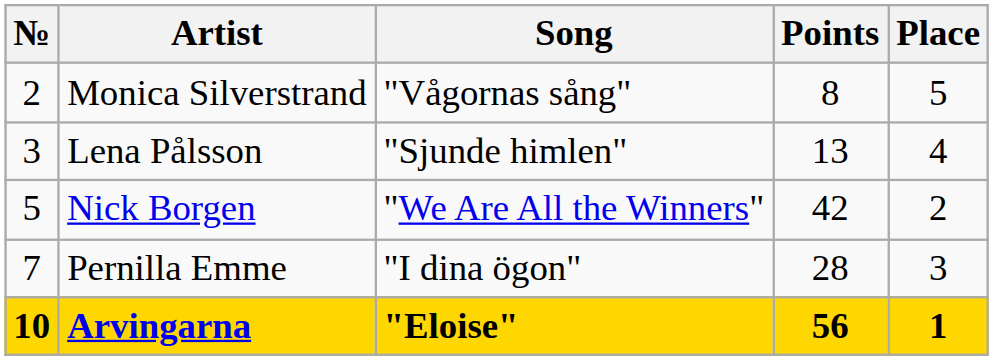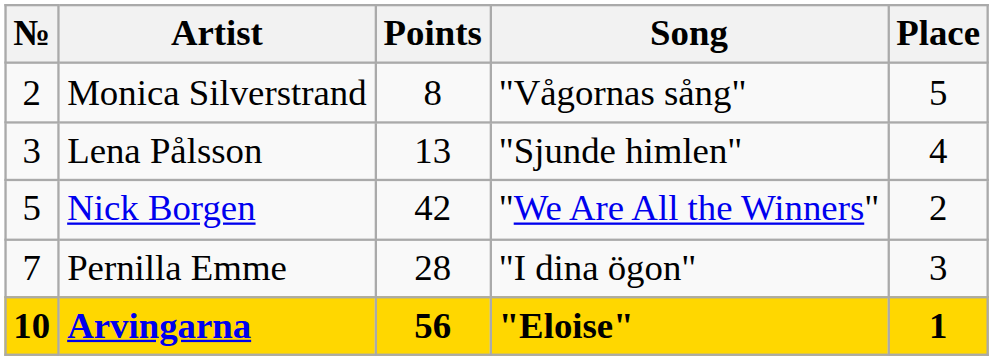 <table class="sortable wikitable" style="margin: 1em auto 1em auto; text-align:center">
 <tr>
 <th>№</th>
 <th>Artist</th>
+<th>Points</th>
 <th>Song</th>
-<th>Points</th>
 <th>Place</th>
 </tr>
 <tr>
 <td>2</td>
 <td align="left">Monica Silverstrand</td>
+<td>8</td>
 <td align="left">"Vågornas sång"</td>
-<td>8</td>
 <td>5</td>
 </tr>
 <tr>
 <td>3</td>
 <td align="left">Lena Pålsson</td>
+<td>13</td>
 <td align="left">"Sjunde himlen"</td>
-<td>13</td>
 <td>4</td>
 </tr>
 <tr>
 <td>5</td>
 <td align="left"><a href='#'>Nick Borgen</a></td>
+<td>42</td>
 <td align="left">"<a href='#'>We Are All the Winners</a>"</td>
-<td>42</td>
 <td>2</td>
 </tr>
 <tr>
 <td>7</td>
 <td align="left">Pernilla Emme</td>
+<td>28</td>
 <td align="left">"I dina ögon"</td>
-<td>28</td>
 <td>3</td>
 </tr>
 <tr style="font-weight:bold; background: gold;">
 <td>10</td>
 <td align="left"><a href='#'>Arvingarna</a></td>
+<td>56</td>
 <td align="left">"Eloise"</td>
-<td>56</td>
 <td>1</td>
 </tr>
 </table>
